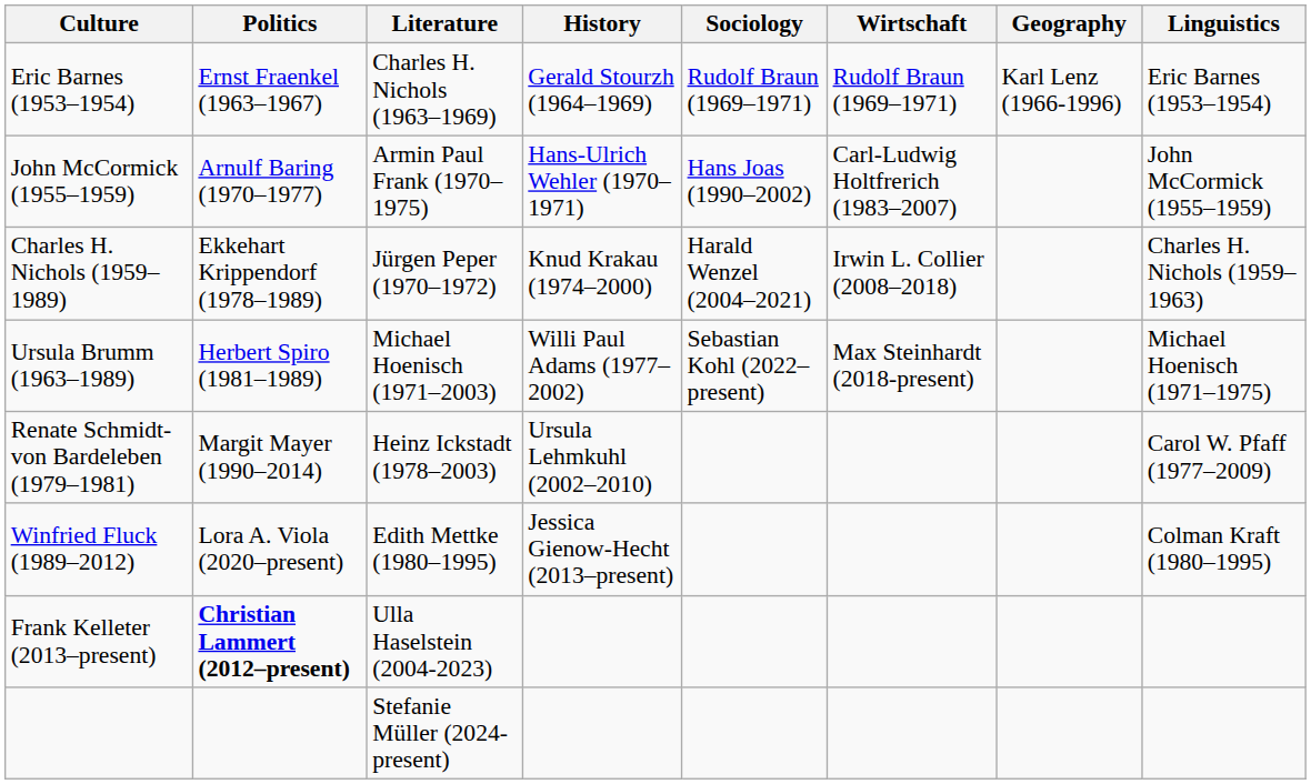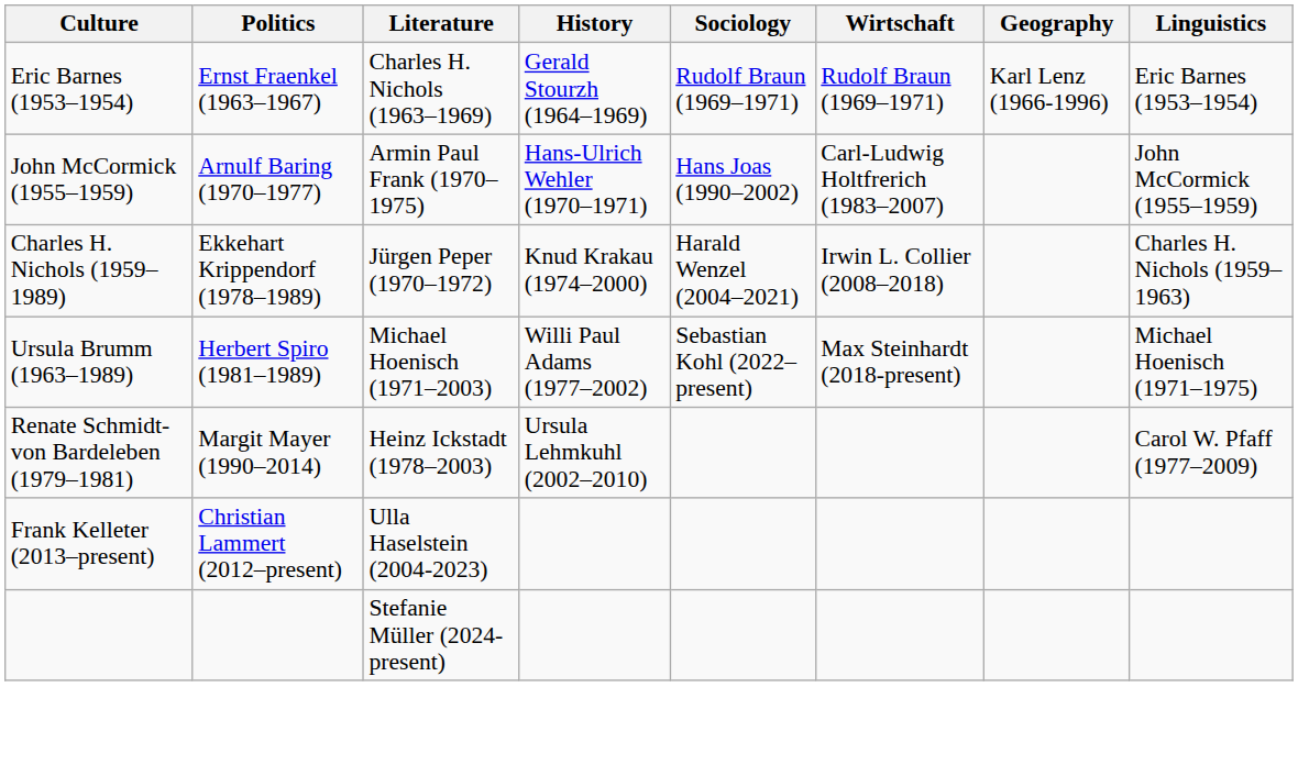 <table class="wikitable">
 <tr>
 <th>Culture</th>
 <th>Politics</th>
 <th>Literature</th>
 <th>History</th>
 <th>Sociology</th>
 <th>Wirtschaft</th>
 <th>Geography</th>
 <th>Linguistics</th>
 </tr>
 <tr>
 <td>Eric Barnes (1953–1954)</td>
 <td><a href='#'>Ernst Fraenkel</a> (1963–1967)</td>
 <td>Charles H. Nichols (1963–1969)</td>
 <td><a href='#'>Gerald Stourzh</a> (1964–1969)</td>
 <td><a href='#'>Rudolf Braun</a> (1969–1971)</td>
 <td><a href='#'>Rudolf Braun</a> (1969–1971)</td>
 <td>Karl Lenz (1966-1996)</td>
 <td>Eric Barnes (1953–1954)</td>
 </tr>
 <tr>
 <td>John McCormick (1955–1959)</td>
 <td><a href='#'>Arnulf Baring</a> (1970–1977)</td>
 <td>Armin Paul Frank (1970–1975)</td>
 <td><a href='#'>Hans-Ulrich Wehler</a> (1970–1971)</td>
 <td><a href='#'>Hans Joas</a> (1990–2002)</td>
 <td>Carl-Ludwig Holtfrerich (1983–2007)</td>
 <td></td>
 <td>John McCormick (1955–1959)</td>
 </tr>
 <tr>
 <td>Charles H. Nichols (1959–1989)</td>
 <td>Ekkehart Krippendorf (1978–1989)</td>
 <td>Jürgen Peper (1970–1972)</td>
 <td>Knud Krakau (1974–2000)</td>
 <td>Harald Wenzel (2004–2021)</td>
 <td>Irwin L. Collier (2008–2018)</td>
 <td></td>
 <td>Charles H. Nichols (1959–1963)</td>
 </tr>
 <tr>
 <td>Ursula Brumm (1963–1989)</td>
 <td><a href='#'>Herbert Spiro</a> (1981–1989)</td>
 <td>Michael Hoenisch (1971–2003)</td>
 <td>Willi Paul Adams (1977–2002)</td>
 <td>Sebastian Kohl (2022–present)</td>
 <td>Max Steinhardt (2018-present)</td>
 <td></td>
 <td>Michael Hoenisch (1971–1975)</td>
 </tr>
 <tr>
 <td>Renate Schmidt-von Bardeleben (1979–1981)</td>
 <td>Margit Mayer (1990–2014)</td>
 <td>Heinz Ickstadt (1978–2003)</td>
 <td>Ursula Lehmkuhl (2002–2010)</td>
 <td></td>
 <td></td>
 <td></td>
 <td>Carol W. Pfaff (1977–2009)</td>
 </tr>
 <tr>
-<td><a href='#'>Winfried Fluck</a> (1989–2012)</td>
-<td>Lora A. Viola (2020–present)</td>
-<td>Edith Mettke (1980–1995)</td>
-<td>Jessica Gienow-Hecht (2013–present)</td>
-<td></td>
-<td></td>
-<td></td>
-<td>Colman Kraft (1980–1995)</td>
-</tr>
-<tr>
 <td>Frank Kelleter (2013–present)</td>
-<td><strong><a href='#'>Christian Lammert</a> (2012–present)</strong></td>
+<td><a href='#'>Christian Lammert</a> (2012–present)</td>
 <td>Ulla Haselstein (2004-2023)</td>
 <td></td>
 <td></td>
 <td></td>
 <td></td>
 <td></td>
 </tr>
 <tr>
 <td></td>
 <td></td>
 <td>Stefanie Müller (2024-present)</td>
 <td></td>
 <td></td>
 <td></td>
 <td></td>
 <td></td>
 </tr>
 </table>
